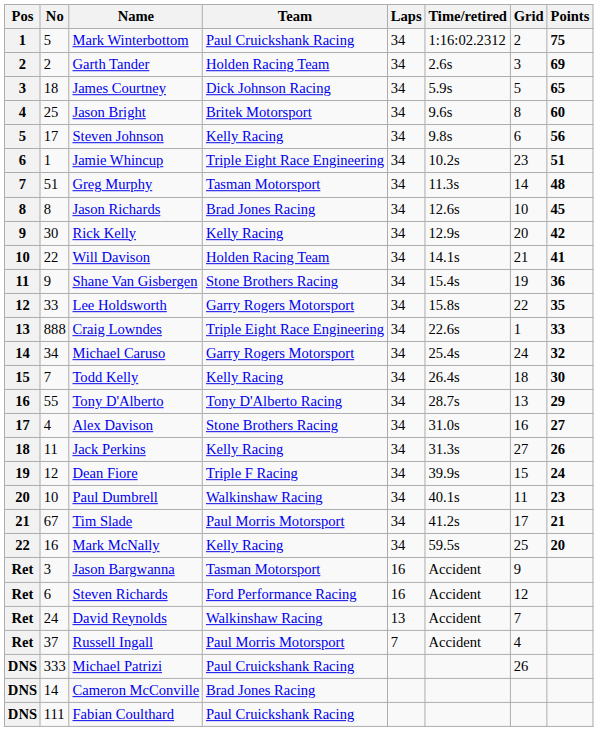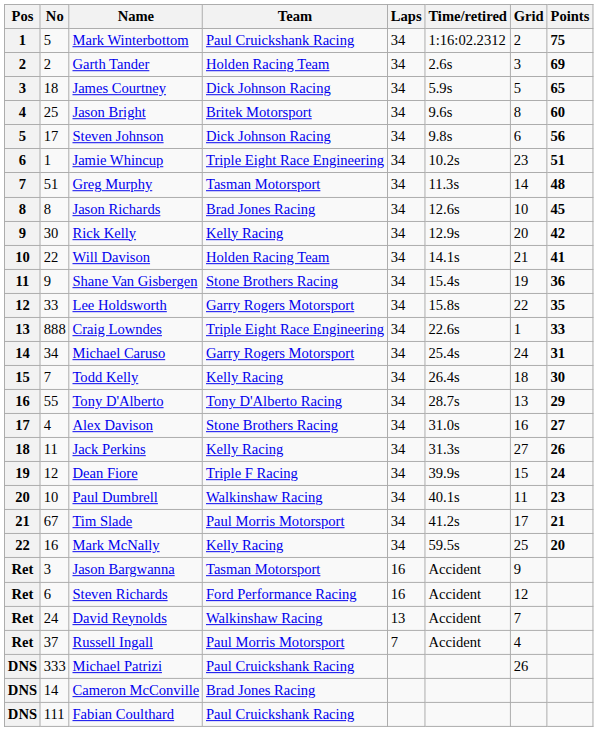 <table class="wikitable" style="font-size: 95%;">
 <tr>
 <th>Pos</th>
 <th>No</th>
 <th>Name</th>
 <th>Team</th>
 <th>Laps</th>
 <th>Time/retired</th>
 <th>Grid</th>
 <th>Points</th>
 </tr>
 <tr>
 <th>1</th>
 <td>5</td>
 <td><a href='#'>Mark Winterbottom</a></td>
 <td><a href='#'>Paul Cruickshank Racing</a></td>
 <td>34</td>
 <td>1:16:02.2312</td>
 <td>2</td>
 <td><strong>75</strong></td>
 </tr>
 <tr>
 <th>2</th>
 <td>2</td>
 <td><a href='#'>Garth Tander</a></td>
 <td><a href='#'>Holden Racing Team</a></td>
 <td>34</td>
 <td>2.6s</td>
 <td>3</td>
 <td><strong>69</strong></td>
 </tr>
 <tr>
 <th>3</th>
 <td>18</td>
 <td><a href='#'>James Courtney</a></td>
 <td><a href='#'>Dick Johnson Racing</a></td>
 <td>34</td>
 <td>5.9s</td>
 <td>5</td>
 <td><strong>65</strong></td>
 </tr>
 <tr>
 <th>4</th>
 <td>25</td>
 <td><a href='#'>Jason Bright</a></td>
 <td><a href='#'>Britek Motorsport</a></td>
 <td>34</td>
 <td>9.6s</td>
 <td>8</td>
 <td><strong>60</strong></td>
 </tr>
 <tr>
 <th>5</th>
 <td>17</td>
 <td><a href='#'>Steven Johnson</a></td>
-<td><a href='#'>Kelly Racing</a></td>
+<td><a href='#'>Dick Johnson Racing</a></td>
 <td>34</td>
 <td>9.8s</td>
 <td>6</td>
 <td><strong>56</strong></td>
 </tr>
 <tr>
 <th>6</th>
 <td>1</td>
 <td><a href='#'>Jamie Whincup</a></td>
 <td><a href='#'>Triple Eight Race Engineering</a></td>
 <td>34</td>
 <td>10.2s</td>
 <td>23</td>
 <td><strong>51</strong></td>
 </tr>
 <tr>
 <th>7</th>
 <td>51</td>
 <td><a href='#'>Greg Murphy</a></td>
 <td><a href='#'>Tasman Motorsport</a></td>
 <td>34</td>
 <td>11.3s</td>
 <td>14</td>
 <td><strong>48</strong></td>
 </tr>
 <tr>
 <th>8</th>
 <td>8</td>
 <td><a href='#'>Jason Richards</a></td>
 <td><a href='#'>Brad Jones Racing</a></td>
 <td>34</td>
 <td>12.6s</td>
 <td>10</td>
 <td><strong>45</strong></td>
 </tr>
 <tr>
 <th>9</th>
 <td>30</td>
 <td><a href='#'>Rick Kelly</a></td>
 <td><a href='#'>Kelly Racing</a></td>
 <td>34</td>
 <td>12.9s</td>
 <td>20</td>
 <td><strong>42</strong></td>
 </tr>
 <tr>
 <th>10</th>
 <td>22</td>
 <td><a href='#'>Will Davison</a></td>
 <td><a href='#'>Holden Racing Team</a></td>
 <td>34</td>
 <td>14.1s</td>
 <td>21</td>
 <td><strong>41</strong></td>
 </tr>
 <tr>
 <th>11</th>
 <td>9</td>
 <td><a href='#'>Shane Van Gisbergen</a></td>
 <td><a href='#'>Stone Brothers Racing</a></td>
 <td>34</td>
 <td>15.4s</td>
 <td>19</td>
 <td><strong>36</strong></td>
 </tr>
 <tr>
 <th>12</th>
 <td>33</td>
 <td><a href='#'>Lee Holdsworth</a></td>
 <td><a href='#'>Garry Rogers Motorsport</a></td>
 <td>34</td>
 <td>15.8s</td>
 <td>22</td>
 <td><strong>35</strong></td>
 </tr>
 <tr>
 <th>13</th>
 <td>888</td>
 <td><a href='#'>Craig Lowndes</a></td>
 <td><a href='#'>Triple Eight Race Engineering</a></td>
 <td>34</td>
 <td>22.6s</td>
 <td>1</td>
 <td><strong>33</strong></td>
 </tr>
 <tr>
 <th>14</th>
 <td>34</td>
 <td><a href='#'>Michael Caruso</a></td>
 <td><a href='#'>Garry Rogers Motorsport</a></td>
 <td>34</td>
 <td>25.4s</td>
 <td>24</td>
-<td><strong>32</strong></td>
+<td><strong>31</strong></td>
 </tr>
 <tr>
 <th>15</th>
 <td>7</td>
 <td><a href='#'>Todd Kelly</a></td>
 <td><a href='#'>Kelly Racing</a></td>
 <td>34</td>
 <td>26.4s</td>
 <td>18</td>
 <td><strong>30</strong></td>
 </tr>
 <tr>
 <th>16</th>
 <td>55</td>
 <td><a href='#'>Tony D'Alberto</a></td>
 <td><a href='#'>Tony D'Alberto Racing</a></td>
 <td>34</td>
 <td>28.7s</td>
 <td>13</td>
 <td><strong>29</strong></td>
 </tr>
 <tr>
 <th>17</th>
 <td>4</td>
 <td><a href='#'>Alex Davison</a></td>
 <td><a href='#'>Stone Brothers Racing</a></td>
 <td>34</td>
 <td>31.0s</td>
 <td>16</td>
 <td><strong>27</strong></td>
 </tr>
 <tr>
 <th>18</th>
 <td>11</td>
 <td><a href='#'>Jack Perkins</a></td>
 <td><a href='#'>Kelly Racing</a></td>
 <td>34</td>
 <td>31.3s</td>
 <td>27</td>
 <td><strong>26</strong></td>
 </tr>
 <tr>
 <th>19</th>
 <td>12</td>
 <td><a href='#'>Dean Fiore</a></td>
 <td><a href='#'>Triple F Racing</a></td>
 <td>34</td>
 <td>39.9s</td>
 <td>15</td>
 <td><strong>24</strong></td>
 </tr>
 <tr>
 <th>20</th>
 <td>10</td>
 <td><a href='#'>Paul Dumbrell</a></td>
 <td><a href='#'>Walkinshaw Racing</a></td>
 <td>34</td>
 <td>40.1s</td>
 <td>11</td>
 <td><strong>23</strong></td>
 </tr>
 <tr>
 <th>21</th>
 <td>67</td>
 <td><a href='#'>Tim Slade</a></td>
 <td><a href='#'>Paul Morris Motorsport</a></td>
 <td>34</td>
 <td>41.2s</td>
 <td>17</td>
 <td><strong>21</strong></td>
 </tr>
 <tr>
 <th>22</th>
 <td>16</td>
 <td><a href='#'>Mark McNally</a></td>
 <td><a href='#'>Kelly Racing</a></td>
 <td>34</td>
 <td>59.5s</td>
 <td>25</td>
 <td><strong>20</strong></td>
 </tr>
 <tr>
 <th>Ret</th>
 <td>3</td>
 <td><a href='#'>Jason Bargwanna</a></td>
 <td><a href='#'>Tasman Motorsport</a></td>
 <td>16</td>
 <td>Accident</td>
 <td>9</td>
 <td></td>
 </tr>
 <tr>
 <th>Ret</th>
 <td>6</td>
 <td><a href='#'>Steven Richards</a></td>
 <td><a href='#'>Ford Performance Racing</a></td>
 <td>16</td>
 <td>Accident</td>
 <td>12</td>
 <td></td>
 </tr>
 <tr>
 <th>Ret</th>
 <td>24</td>
 <td><a href='#'>David Reynolds</a></td>
 <td><a href='#'>Walkinshaw Racing</a></td>
 <td>13</td>
 <td>Accident</td>
 <td>7</td>
 <td></td>
 </tr>
 <tr>
 <th>Ret</th>
 <td>37</td>
 <td><a href='#'>Russell Ingall</a></td>
 <td><a href='#'>Paul Morris Motorsport</a></td>
 <td>7</td>
 <td>Accident</td>
 <td>4</td>
 <td></td>
 </tr>
 <tr>
 <th>DNS</th>
 <td>333</td>
 <td><a href='#'>Michael Patrizi</a></td>
 <td><a href='#'>Paul Cruickshank Racing</a></td>
 <td></td>
 <td></td>
 <td>26</td>
 <td></td>
 </tr>
 <tr>
 <th>DNS</th>
 <td>14</td>
 <td><a href='#'>Cameron McConville</a></td>
 <td><a href='#'>Brad Jones Racing</a></td>
 <td></td>
 <td></td>
 <td></td>
 <td></td>
 </tr>
 <tr>
 <th>DNS</th>
 <td>111</td>
 <td><a href='#'>Fabian Coulthard</a></td>
 <td><a href='#'>Paul Cruickshank Racing</a></td>
 <td></td>
 <td></td>
 <td></td>
 <td></td>
 </tr>
 </table>
